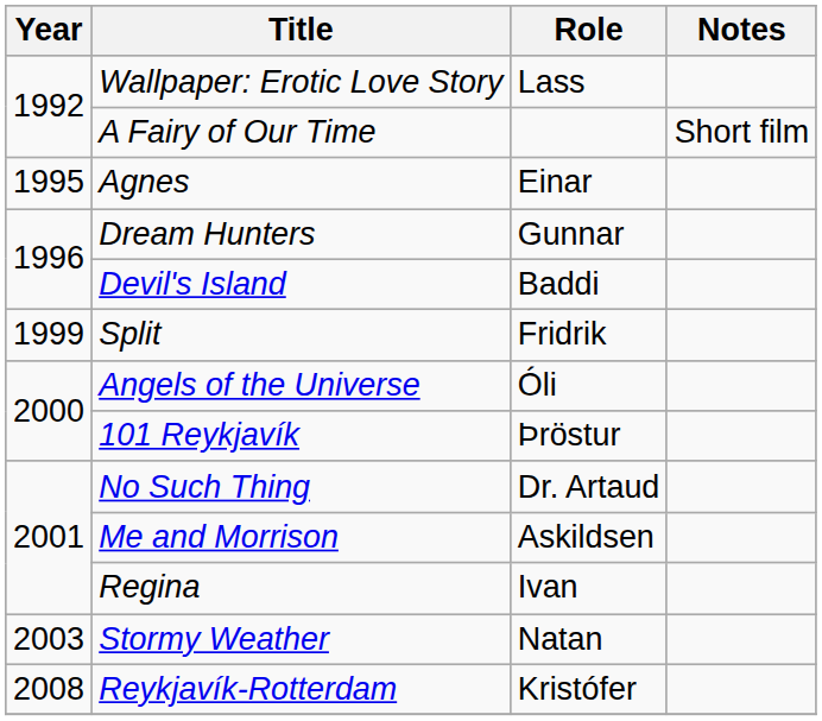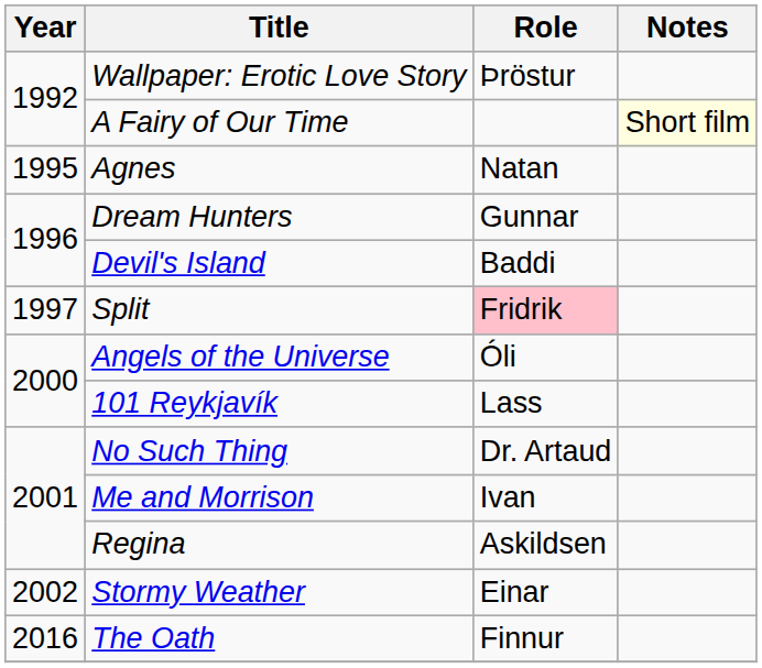 <table class="wikitable">
 <tr>
 <th>Year</th>
 <th>Title</th>
 <th>Role</th>
 <th>Notes</th>
 </tr>
 <tr>
 <td rowspan=2>1992</td>
 <td><em>Wallpaper: Erotic Love Story</em></td>
-<td>Lass</td>
+<td>Þröstur</td>
 <td></td>
 </tr>
 <tr>
 <td><em>A Fairy of Our Time</em></td>
 <td></td>
-<td>Short film</td>
+<td style="background: lightyellow;">Short film</td>
 </tr>
 <tr>
 <td>1995</td>
 <td><em>Agnes</em></td>
-<td>Einar</td>
+<td>Natan</td>
 <td></td>
 </tr>
 <tr>
 <td rowspan=2>1996</td>
 <td><em>Dream Hunters</em></td>
 <td>Gunnar</td>
 <td></td>
 </tr>
 <tr>
 <td><em><a href='#'>Devil's Island</a></em></td>
 <td>Baddi</td>
 <td></td>
 </tr>
 <tr>
-<td>1999</td>
+<td>1997</td>
 <td><em>Split</em></td>
-<td>Fridrik</td>
+<td style="background: pink;">Fridrik</td>
 <td></td>
 </tr>
 <tr>
 <td rowspan=2>2000</td>
 <td><em><a href='#'>Angels of the Universe</a></em></td>
 <td>Óli</td>
 <td></td>
 </tr>
 <tr>
 <td><em><a href='#'>101 Reykjavík</a></em></td>
-<td>Þröstur</td>
+<td>Lass</td>
 <td></td>
 </tr>
 <tr>
 <td rowspan=3>2001</td>
 <td><em><a href='#'>No Such Thing</a></em></td>
 <td>Dr. Artaud</td>
 <td></td>
 </tr>
 <tr>
 <td><em><a href='#'>Me and Morrison</a></em></td>
+<td>Ivan</td>
+<td></td>
+</tr>
+<tr>
+<td><em>Regina</em></td>
 <td>Askildsen</td>
 <td></td>
 </tr>
 <tr>
-<td><em>Regina</em></td>
-<td>Ivan</td>
+<td>2002</td>
+<td><em><a href='#'>Stormy Weather</a></em></td>
+<td>Einar</td>
 <td></td>
 </tr>
 <tr>
-<td>2003</td>
-<td><em><a href='#'>Stormy Weather</a></em></td>
-<td>Natan</td>
-<td></td>
-</tr>
-<tr>
-<td>2008</td>
-<td><em><a href='#'>Reykjavík-Rotterdam</a></em></td>
-<td>Kristófer</td>
+<td>2016</td>
+<td><em><a href='#'>The Oath</a></em></td>
+<td>Finnur</td>
 <td></td>
 </tr>
 <tr>
 </tr>
 </table>
